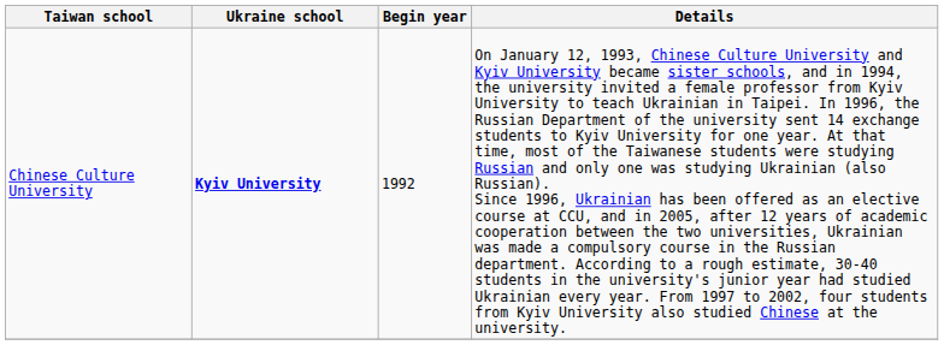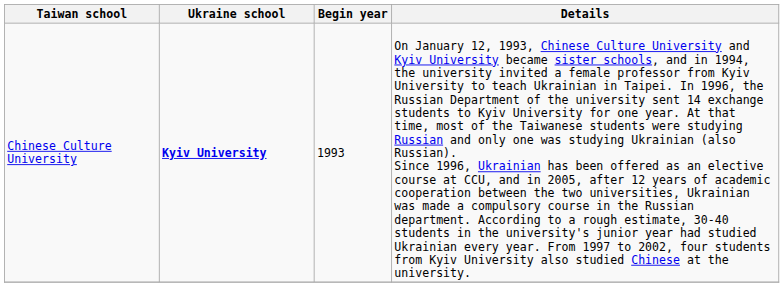 <table class="wikitable sortable">
 <tr>
 <th style="width: 20%">Taiwan school</th>
 <th style="width: 20%">Ukraine school</th>
 <th style="width: 10%">Begin year</th>
 <th style="width: 50%">Details</th>
 </tr>
 <tr>
 <td><a href='#'>Chinese Culture University</a></td>
 <td><strong><a href='#'>Kyiv University</a></strong></td>
-<td>1992</td>
+<td>1993</td>
 <td><br>On January 12, 1993, <a href='#'>Chinese Culture University</a> and <a href='#'>Kyiv University</a> became <a href='#'>sister schools</a>, and in 1994, the university invited a female professor from Kyiv University to teach Ukrainian in Taipei. In 1996, the Russian Department of the university sent 14 exchange students to Kyiv University for one year. At that time, most of the Taiwanese students were studying <a href='#'>Russian</a> and only one was studying Ukrainian (also Russian).<br>Since 1996, <a href='#'>Ukrainian</a> has been offered as an elective course at CCU, and in 2005, after 12 years of academic cooperation between the two universities, Ukrainian was made a compulsory course in the Russian department. According to a rough estimate, 30-40 students in the university's junior year had studied Ukrainian every year. From 1997 to 2002, four students from Kyiv University also studied <a href='#'>Chinese</a> at the university.</td>
 </tr>
 <tr>
 </tr>
 </table>
